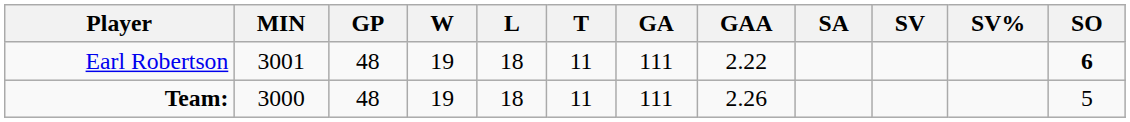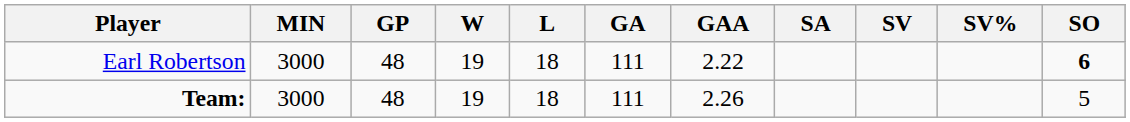 <table class="wikitable sortable" width="60%">
 <tr>
 <th bgcolor="#DDDDFF" width="10%">Player</th>
 <th width="3%" bgcolor="#DDDDFF">MIN</th>
 <th width="3%" bgcolor="#DDDDFF">GP</th>
 <th width="3%" bgcolor="#DDDDFF">W</th>
 <th width="3%" bgcolor="#DDDDFF">L</th>
-<th width="3%" bgcolor="#DDDDFF">T</th>
 <th width="3%" bgcolor="#DDDDFF">GA</th>
 <th width="3%" bgcolor="#DDDDFF">GAA</th>
 <th width="3%" bgcolor="#DDDDFF">SA</th>
 <th width="3%" bgcolor="#DDDDFF">SV</th>
 <th width="3%" bgcolor="#DDDDFF">SV%</th>
 <th width="3%" bgcolor="#DDDDFF">SO</th>
 </tr>
 <tr align="center">
 <td align="right"><a href='#'>Earl Robertson</a></td>
-<td>3001</td>
+<td>3000</td>
 <td>48</td>
 <td>19</td>
 <td>18</td>
-<td>11</td>
 <td>111</td>
 <td>2.22</td>
 <td></td>
 <td></td>
 <td></td>
 <td><strong>6</strong></td>
 </tr>
 <tr align="center">
 <td align="right"><strong>Team:</strong></td>
 <td>3000</td>
 <td>48</td>
 <td>19</td>
 <td>18</td>
-<td>11</td>
 <td>111</td>
 <td>2.26</td>
 <td></td>
 <td></td>
 <td></td>
 <td>5</td>
 </tr>
 </table>
